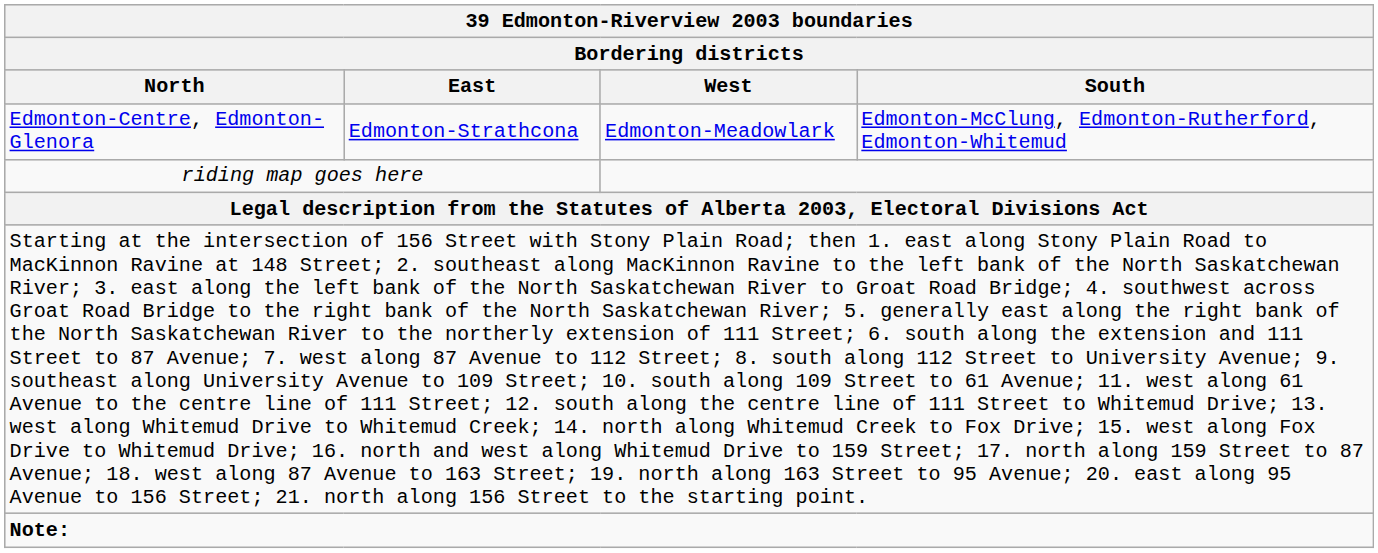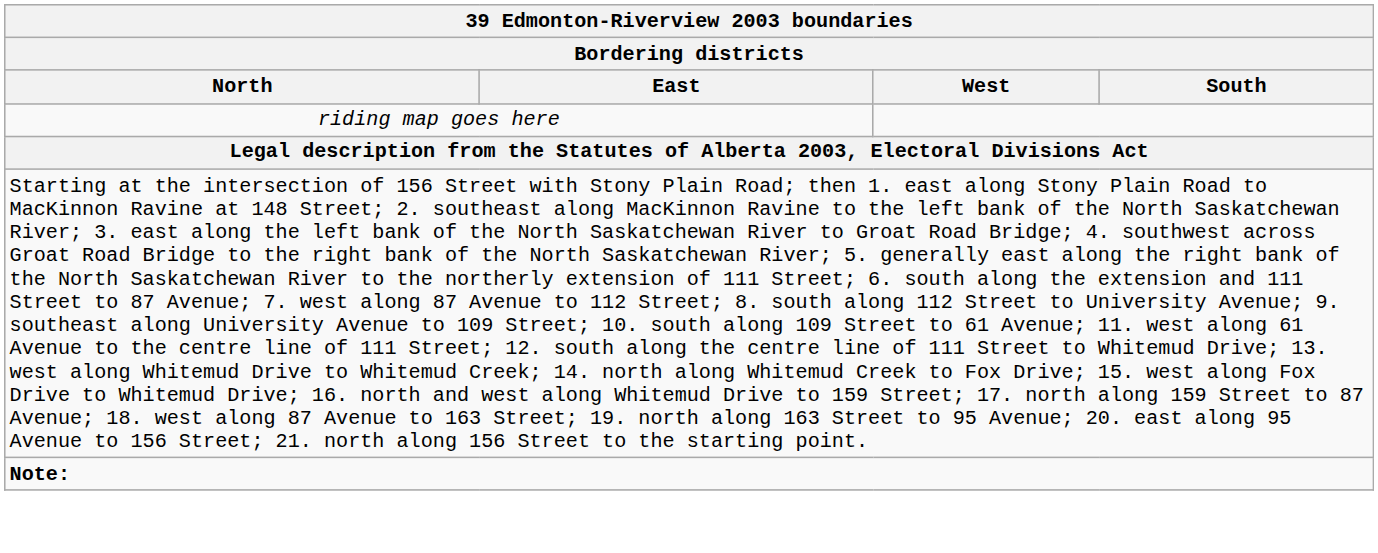 <table class="wikitable collapsible collapsed" style="width:100%;">
 <tr>
 <th colspan=4>39 Edmonton-Riverview 2003 boundaries</th>
 </tr>
 <tr>
 <th colspan=4>Bordering districts</th>
 </tr>
 <tr>
 <th>North</th>
 <th>East</th>
 <th>West</th>
 <th>South</th>
-</tr>
-<tr>
-<td><a href='#'>Edmonton-Centre</a>, <a href='#'>Edmonton-Glenora</a></td>
-<td><a href='#'>Edmonton-Strathcona</a></td>
-<td><a href='#'>Edmonton-Meadowlark</a></td>
-<td><a href='#'>Edmonton-McClung</a>, <a href='#'>Edmonton-Rutherford</a>, <a href='#'>Edmonton-Whitemud</a></td>
 </tr>
 <tr>
 <td colspan=2 align=center><em>riding map goes here</em></td>
 <td colspan=2 align=center></td>
 </tr>
 <tr>
 <th colspan=4>Legal description from the Statutes of Alberta 2003, Electoral Divisions Act</th>
 </tr>
 <tr>
 <td colspan=4>Starting at the intersection of 156 Street with Stony Plain Road; then 1. east along Stony Plain Road to MacKinnon Ravine at 148 Street; 2. southeast along MacKinnon Ravine to the left bank of the North Saskatchewan River; 3. east along the left bank of the North Saskatchewan River to Groat Road Bridge; 4. southwest across Groat Road Bridge to the right bank of the North Saskatchewan River; 5. generally east along the right bank of the North Saskatchewan River to the northerly extension of 111 Street; 6. south along the extension and 111 Street to 87 Avenue; 7. west along 87 Avenue to 112 Street; 8. south along 112 Street to University Avenue; 9. southeast along University Avenue to 109 Street; 10. south along 109 Street to 61 Avenue; 11. west along 61 Avenue to the centre line of 111 Street; 12. south along the centre line of 111 Street to Whitemud Drive; 13. west along Whitemud Drive to Whitemud Creek; 14. north along Whitemud Creek to Fox Drive; 15. west along Fox Drive to Whitemud Drive; 16. north and west along Whitemud Drive to 159 Street; 17. north along 159 Street to 87 Avenue; 18. west along 87 Avenue to 163 Street; 19. north along 163 Street to 95 Avenue; 20. east along 95 Avenue to 156 Street; 21. north along 156 Street to the starting point.</td>
 </tr>
 <tr>
 <td colspan=4><strong>Note:</strong></td>
 </tr>
 </table>
